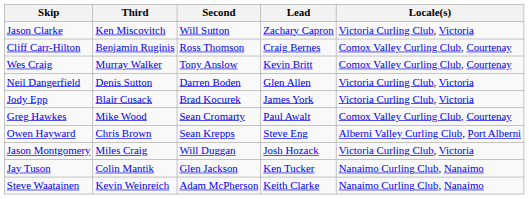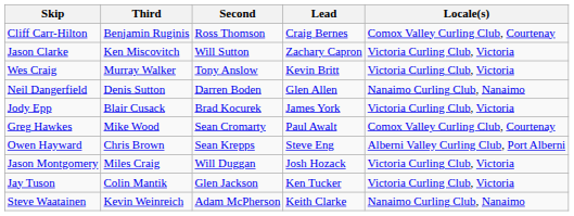 <table class="wikitable">
 <tr>
 <th>Skip</th>
 <th>Third</th>
 <th>Second</th>
 <th>Lead</th>
 <th>Locale(s)</th>
 </tr>
 <tr>
+<td><a href='#'>Cliff Carr-Hilton</a></td>
+<td><a href='#'>Benjamin Ruginis</a></td>
+<td><a href='#'>Ross Thomson</a></td>
+<td><a href='#'>Craig Bernes</a></td>
+<td><a href='#'>Comox Valley Curling Club</a>, <a href='#'>Courtenay</a></td>
+</tr>
+<tr>
 <td><a href='#'>Jason Clarke</a></td>
 <td><a href='#'>Ken Miscovitch</a></td>
 <td><a href='#'>Will Sutton</a></td>
 <td><a href='#'>Zachary Capron</a></td>
 <td><a href='#'>Victoria Curling Club</a>, <a href='#'>Victoria</a></td>
 </tr>
 <tr>
-<td><a href='#'>Cliff Carr-Hilton</a></td>
-<td><a href='#'>Benjamin Ruginis</a></td>
-<td><a href='#'>Ross Thomson</a></td>
-<td><a href='#'>Craig Bernes</a></td>
-<td><a href='#'>Comox Valley Curling Club</a>, <a href='#'>Courtenay</a></td>
-</tr>
-<tr>
 <td><a href='#'>Wes Craig</a></td>
 <td><a href='#'>Murray Walker</a></td>
 <td><a href='#'>Tony Anslow</a></td>
 <td><a href='#'>Kevin Britt</a></td>
-<td><a href='#'>Comox Valley Curling Club</a>, <a href='#'>Courtenay</a></td>
+<td><a href='#'>Victoria Curling Club</a>, <a href='#'>Victoria</a></td>
 </tr>
 <tr>
 <td><a href='#'>Neil Dangerfield</a></td>
 <td><a href='#'>Denis Sutton</a></td>
 <td><a href='#'>Darren Boden</a></td>
 <td><a href='#'>Glen Allen</a></td>
-<td><a href='#'>Victoria Curling Club</a>, <a href='#'>Victoria</a></td>
+<td><a href='#'>Nanaimo Curling Club</a>, <a href='#'>Nanaimo</a></td>
 </tr>
 <tr>
 <td><a href='#'>Jody Epp</a></td>
 <td><a href='#'>Blair Cusack</a></td>
 <td><a href='#'>Brad Kocurek</a></td>
 <td><a href='#'>James York</a></td>
 <td><a href='#'>Victoria Curling Club</a>, <a href='#'>Victoria</a></td>
 </tr>
 <tr>
 <td><a href='#'>Greg Hawkes</a></td>
 <td><a href='#'>Mike Wood</a></td>
 <td><a href='#'>Sean Cromarty</a></td>
 <td><a href='#'>Paul Awalt</a></td>
 <td><a href='#'>Comox Valley Curling Club</a>, <a href='#'>Courtenay</a></td>
 </tr>
 <tr>
 <td><a href='#'>Owen Hayward</a></td>
 <td><a href='#'>Chris Brown</a></td>
 <td><a href='#'>Sean Krepps</a></td>
 <td><a href='#'>Steve Eng</a></td>
 <td><a href='#'>Alberni Valley Curling Club</a>, <a href='#'>Port Alberni</a></td>
 </tr>
 <tr>
 <td><a href='#'>Jason Montgomery</a></td>
 <td><a href='#'>Miles Craig</a></td>
 <td><a href='#'>Will Duggan</a></td>
 <td><a href='#'>Josh Hozack</a></td>
 <td><a href='#'>Victoria Curling Club</a>, <a href='#'>Victoria</a></td>
 </tr>
 <tr>
 <td><a href='#'>Jay Tuson</a></td>
 <td><a href='#'>Colin Mantik</a></td>
 <td><a href='#'>Glen Jackson</a></td>
 <td><a href='#'>Ken Tucker</a></td>
-<td><a href='#'>Nanaimo Curling Club</a>, <a href='#'>Nanaimo</a></td>
+<td><a href='#'>Victoria Curling Club</a>, <a href='#'>Victoria</a></td>
 </tr>
 <tr>
 <td><a href='#'>Steve Waatainen</a></td>
 <td><a href='#'>Kevin Weinreich</a></td>
 <td><a href='#'>Adam McPherson</a></td>
 <td><a href='#'>Keith Clarke</a></td>
 <td><a href='#'>Nanaimo Curling Club</a>, <a href='#'>Nanaimo</a></td>
 </tr>
 </table>
